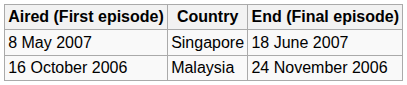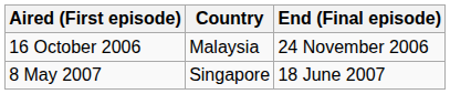 <table class="wikitable">
 <tr>
 <th>Aired (First episode)</th>
 <th>Country</th>
 <th>End (Final episode)</th>
 </tr>
 <tr>
+<td>16 October 2006</td>
+<td>Malaysia</td>
+<td>24 November 2006</td>
+</tr>
+<tr>
 <td>8 May 2007</td>
 <td>Singapore</td>
 <td>18 June 2007</td>
 </tr>
-<tr>
-<td>16 October 2006</td>
-<td>Malaysia</td>
-<td>24 November 2006</td>
-</tr>
 </table>
